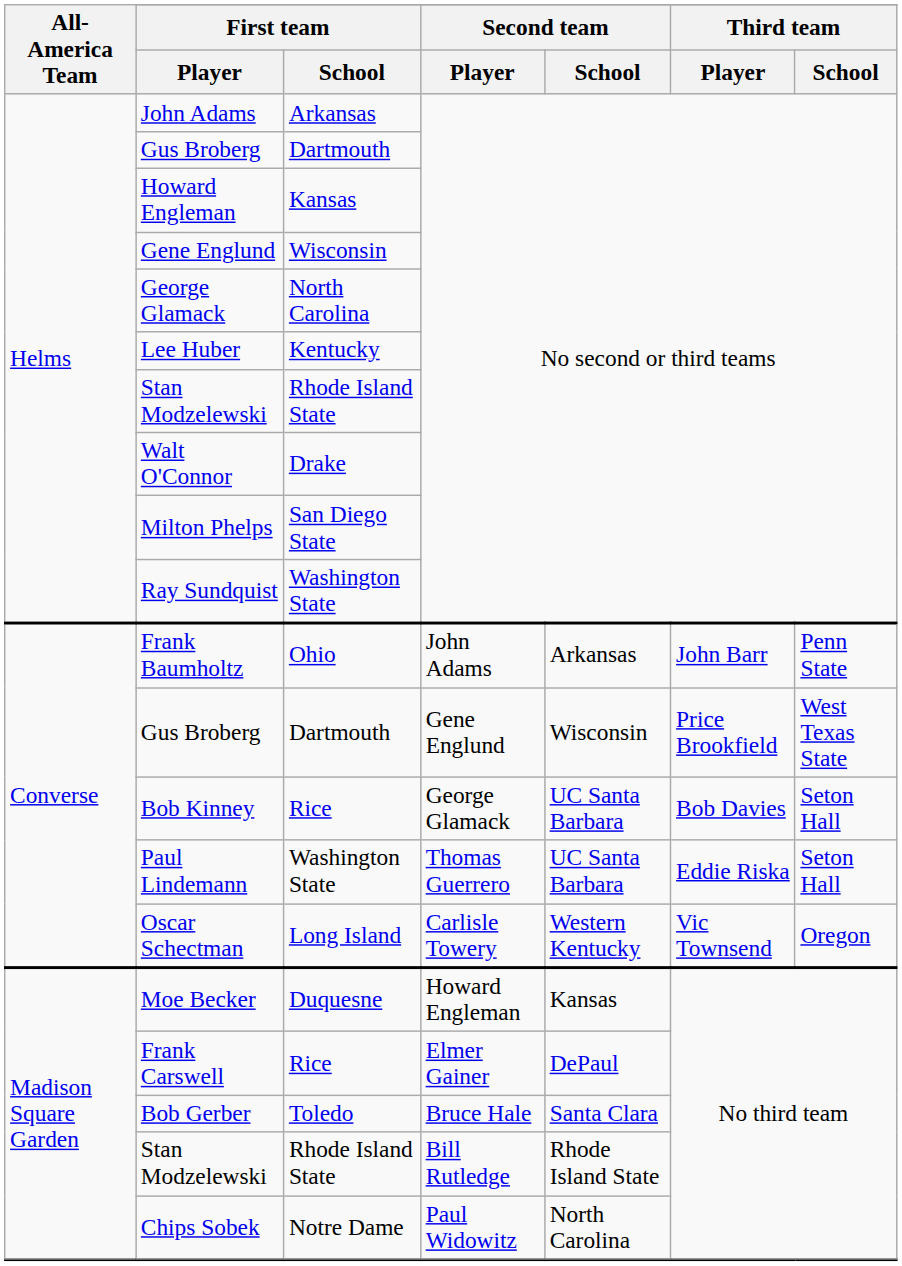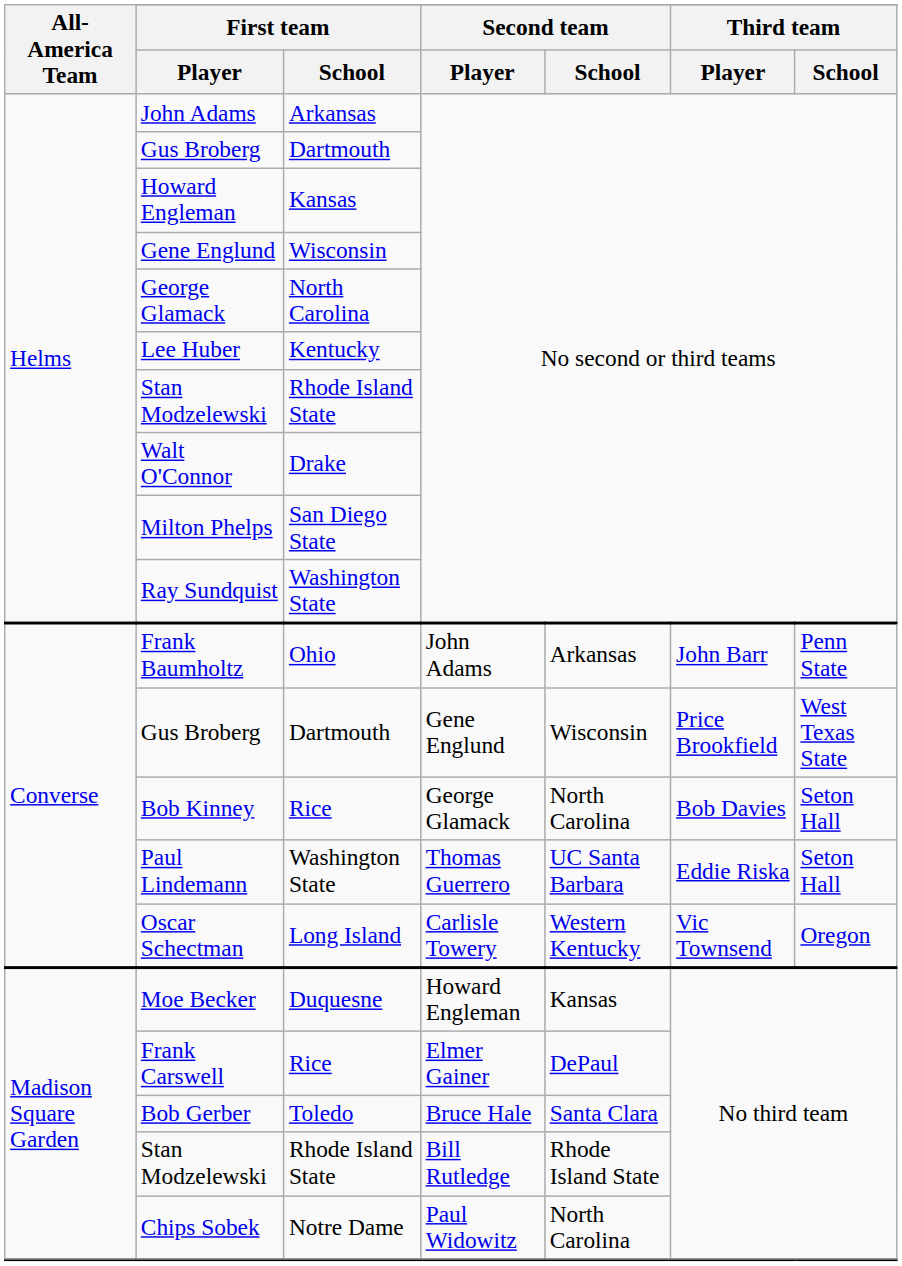 <table class="wikitable" style="width:98%;">
 <tr>
 <th rowspan=3>All-America Team</th>
 </tr>
 <tr>
 <th colspan=2>First team</th>
 <th colspan=2>Second team</th>
 <th colspan=2>Third team</th>
 </tr>
 <tr>
 <th>Player</th>
 <th>School</th>
 <th>Player</th>
 <th>School</th>
 <th>Player</th>
 <th>School</th>
 </tr>
 <tr>
 <td rowspan=10><a href='#'>Helms</a></td>
 <td><a href='#'>John Adams</a></td>
 <td><a href='#'>Arkansas</a></td>
 <td rowspan=10 colspan=6 align=center>No second or third teams</td>
 </tr>
 <tr>
 <td><a href='#'>Gus Broberg</a></td>
 <td><a href='#'>Dartmouth</a></td>
 </tr>
 <tr>
 <td><a href='#'>Howard Engleman</a></td>
 <td><a href='#'>Kansas</a></td>
 </tr>
 <tr>
 <td><a href='#'>Gene Englund</a></td>
 <td><a href='#'>Wisconsin</a></td>
 </tr>
 <tr>
 <td><a href='#'>George Glamack</a></td>
 <td><a href='#'>North Carolina</a></td>
 </tr>
 <tr>
 <td><a href='#'>Lee Huber</a></td>
 <td><a href='#'>Kentucky</a></td>
 </tr>
 <tr>
 <td><a href='#'>Stan Modzelewski</a></td>
 <td><a href='#'>Rhode Island State</a></td>
 </tr>
 <tr>
 <td><a href='#'>Walt O'Connor</a></td>
 <td><a href='#'>Drake</a></td>
 </tr>
 <tr>
 <td><a href='#'>Milton Phelps</a></td>
 <td><a href='#'>San Diego State</a></td>
 </tr>
 <tr>
 <td><a href='#'>Ray Sundquist</a></td>
 <td><a href='#'>Washington State</a></td>
 </tr>
 <tr style = "border-top:2px solid black;">
 <td rowspan=5><a href='#'>Converse</a></td>
 <td><a href='#'>Frank Baumholtz</a></td>
 <td><a href='#'>Ohio</a></td>
 <td>John Adams</td>
 <td>Arkansas</td>
 <td><a href='#'>John Barr</a></td>
 <td><a href='#'>Penn State</a></td>
 </tr>
 <tr>
 <td>Gus Broberg</td>
 <td>Dartmouth</td>
 <td>Gene Englund</td>
 <td>Wisconsin</td>
 <td><a href='#'>Price Brookfield</a></td>
 <td><a href='#'>West Texas State</a></td>
 </tr>
 <tr>
 <td><a href='#'>Bob Kinney</a></td>
 <td><a href='#'>Rice</a></td>
 <td>George Glamack</td>
-<td><a href='#'>UC Santa Barbara</a></td>
+<td>North Carolina</td>
 <td><a href='#'>Bob Davies</a></td>
 <td><a href='#'>Seton Hall</a></td>
 </tr>
 <tr>
 <td><a href='#'>Paul Lindemann</a></td>
 <td>Washington State</td>
 <td><a href='#'>Thomas Guerrero</a></td>
 <td><a href='#'>UC Santa Barbara</a></td>
 <td><a href='#'>Eddie Riska</a></td>
 <td><a href='#'>Seton Hall</a></td>
 </tr>
 <tr>
 <td><a href='#'>Oscar Schectman</a></td>
 <td><a href='#'>Long Island</a></td>
 <td><a href='#'>Carlisle Towery</a></td>
 <td><a href='#'>Western Kentucky</a></td>
 <td><a href='#'>Vic Townsend</a></td>
 <td><a href='#'>Oregon</a></td>
 </tr>
 <tr style = "border-top:2px solid black;">
 <td rowspan=5><a href='#'>Madison Square Garden</a></td>
 <td><a href='#'>Moe Becker</a></td>
 <td><a href='#'>Duquesne</a></td>
 <td>Howard Engleman</td>
 <td>Kansas</td>
 <td rowspan=5 colspan=3 align=center>No third team</td>
 </tr>
 <tr>
 <td><a href='#'>Frank Carswell</a></td>
 <td><a href='#'>Rice</a></td>
 <td><a href='#'>Elmer Gainer</a></td>
 <td><a href='#'>DePaul</a></td>
 </tr>
 <tr>
 <td><a href='#'>Bob Gerber</a></td>
 <td><a href='#'>Toledo</a></td>
 <td><a href='#'>Bruce Hale</a></td>
 <td><a href='#'>Santa Clara</a></td>
 </tr>
 <tr>
 <td>Stan Modzelewski</td>
 <td>Rhode Island State</td>
 <td><a href='#'>Bill Rutledge</a></td>
 <td>Rhode Island State</td>
 </tr>
 <tr>
 <td><a href='#'>Chips Sobek</a></td>
 <td>Notre Dame</td>
 <td><a href='#'>Paul Widowitz</a></td>
 <td>North Carolina</td>
 </tr>
 <tr style = "border-top:2px solid black;">
 </tr>
 </table>
